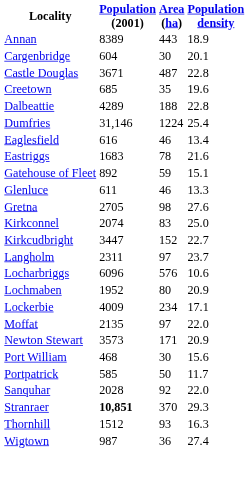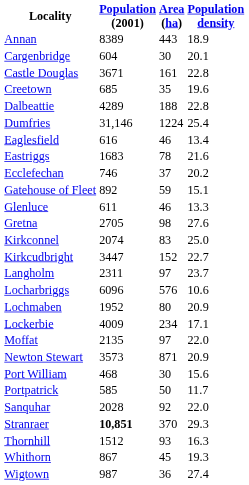 <table>
 <tr>
 <th>Locality</th>
 <th><a href='#'>Population</a><br>(2001)</th>
 <th><a href='#'>Area</a><br>(<a href='#'>ha</a>)</th>
 <th><a href='#'>Population<br>density</a></th>
 </tr>
 <tr>
 <td><a href='#'>Annan</a></td>
 <td>8389</td>
 <td>443</td>
 <td>18.9</td>
 </tr>
 <tr>
 <td><a href='#'>Cargenbridge</a></td>
 <td>604</td>
 <td>30</td>
 <td>20.1</td>
 </tr>
 <tr>
 <td><a href='#'>Castle Douglas</a></td>
 <td>3671</td>
-<td>487</td>
+<td>161</td>
 <td>22.8</td>
 </tr>
 <tr>
 <td><a href='#'>Creetown</a></td>
 <td>685</td>
 <td>35</td>
 <td>19.6</td>
 </tr>
 <tr>
 <td><a href='#'>Dalbeattie</a></td>
 <td>4289</td>
 <td>188</td>
 <td>22.8</td>
 </tr>
 <tr>
 <td><a href='#'>Dumfries</a></td>
 <td>31,146</td>
 <td>1224</td>
 <td>25.4</td>
 </tr>
 <tr>
 <td><a href='#'>Eaglesfield</a></td>
 <td>616</td>
 <td>46</td>
 <td>13.4</td>
 </tr>
 <tr>
 <td><a href='#'>Eastriggs</a></td>
 <td>1683</td>
 <td>78</td>
 <td>21.6</td>
+</tr>
+<tr>
+<td><a href='#'>Ecclefechan</a></td>
+<td>746</td>
+<td>37</td>
+<td>20.2</td>
 </tr>
 <tr>
 <td><a href='#'>Gatehouse of Fleet</a></td>
 <td>892</td>
 <td>59</td>
 <td>15.1</td>
 </tr>
 <tr>
 <td><a href='#'>Glenluce</a></td>
 <td>611</td>
 <td>46</td>
 <td>13.3</td>
 </tr>
 <tr>
 <td><a href='#'>Gretna</a></td>
 <td>2705</td>
 <td>98</td>
 <td>27.6</td>
 </tr>
 <tr>
 <td><a href='#'>Kirkconnel</a></td>
 <td>2074</td>
 <td>83</td>
 <td>25.0</td>
 </tr>
 <tr>
 <td><a href='#'>Kirkcudbright</a></td>
 <td>3447</td>
 <td>152</td>
 <td>22.7</td>
 </tr>
 <tr>
 <td><a href='#'>Langholm</a></td>
 <td>2311</td>
 <td>97</td>
 <td>23.7</td>
 </tr>
 <tr>
 <td><a href='#'>Locharbriggs</a></td>
 <td>6096</td>
 <td>576</td>
 <td>10.6</td>
 </tr>
 <tr>
 <td><a href='#'>Lochmaben</a></td>
 <td>1952</td>
 <td>80</td>
 <td>20.9</td>
 </tr>
 <tr>
 <td><a href='#'>Lockerbie</a></td>
 <td>4009</td>
 <td>234</td>
 <td>17.1</td>
 </tr>
 <tr>
 <td><a href='#'>Moffat</a></td>
 <td>2135</td>
 <td>97</td>
 <td>22.0</td>
 </tr>
 <tr>
 <td><a href='#'>Newton Stewart</a></td>
 <td>3573</td>
-<td>171</td>
+<td>871</td>
 <td>20.9</td>
 </tr>
 <tr>
 <td><a href='#'>Port William</a></td>
 <td>468</td>
 <td>30</td>
 <td>15.6</td>
 </tr>
 <tr>
 <td><a href='#'>Portpatrick</a></td>
 <td>585</td>
 <td>50</td>
 <td>11.7</td>
 </tr>
 <tr>
 <td><a href='#'>Sanquhar</a></td>
 <td>2028</td>
 <td>92</td>
 <td>22.0</td>
 </tr>
 <tr>
 <td><a href='#'>Stranraer</a></td>
 <td><strong>10,851</strong></td>
 <td>370</td>
 <td>29.3</td>
 </tr>
 <tr>
 <td><a href='#'>Thornhill</a></td>
 <td>1512</td>
 <td>93</td>
 <td>16.3</td>
 </tr>
 <tr>
+<td><a href='#'>Whithorn</a></td>
+<td>867</td>
+<td>45</td>
+<td>19.3</td>
+</tr>
+<tr>
 <td><a href='#'>Wigtown</a></td>
 <td>987</td>
 <td>36</td>
 <td>27.4</td>
 </tr>
 <tr>
 </tr>
 </table>
